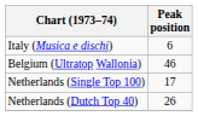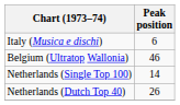 <table class="wikitable sortable">
 <tr>
 <th align="left">Chart (1973–74)</th>
 <th align="left">Peak<br>position</th>
 </tr>
 <tr>
 <td align="left">Italy (<em><a href='#'>Musica e dischi</a></em>)</td>
 <td align="center">6</td>
 </tr>
 <tr>
 <td align="left">Belgium (<a href='#'>Ultratop</a> <a href='#'>Wallonia</a>)</td>
 <td align="center">46</td>
 </tr>
 <tr>
 <td align="left">Netherlands (<a href='#'>Single Top 100</a>)</td>
-<td align="center">17</td>
+<td align="center">14</td>
 </tr>
 <tr>
 <td align="left">Netherlands (<a href='#'>Dutch Top 40</a>)</td>
 <td align="center">26</td>
 </tr>
 <tr>
 </tr>
 </table>
